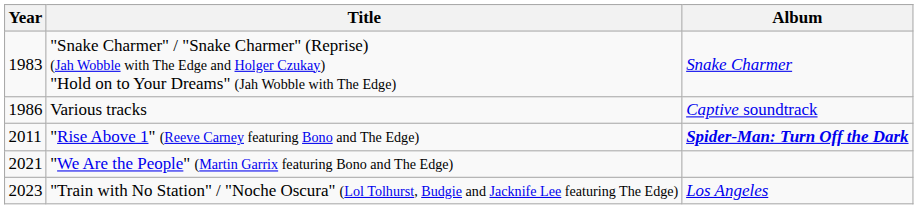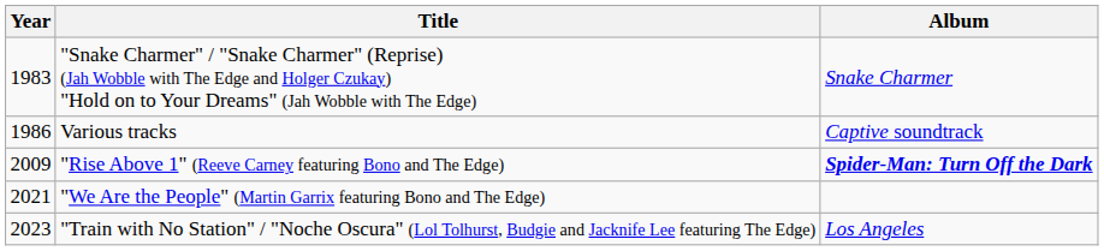 <table class="wikitable">
 <tr>
 <th>Year</th>
 <th>Title</th>
 <th>Album</th>
 </tr>
 <tr>
 <td>1983</td>
 <td>"Snake Charmer" / "Snake Charmer" (Reprise) <small><br>(<a href='#'>Jah Wobble</a> with The Edge and <a href='#'>Holger Czukay</a>)</small><br>"Hold on to Your Dreams" <small>(Jah Wobble with The Edge)</small></td>
 <td><em><a href='#'>Snake Charmer</a></em></td>
 </tr>
 <tr>
 <td>1986</td>
 <td>Various tracks</td>
 <td><a href='#'><em>Captive</em> soundtrack</a></td>
 </tr>
 <tr>
-<td>2011</td>
+<td>2009</td>
 <td>"<a href='#'>Rise Above 1</a>" <small>(<a href='#'>Reeve Carney</a> featuring <a href='#'>Bono</a> and The Edge)</small></td>
 <td><strong><em><a href='#'>Spider-Man: Turn Off the Dark</a></em></strong></td>
 </tr>
 <tr>
 <td>2021</td>
 <td>"<a href='#'>We Are the People</a>" <small>(<a href='#'>Martin Garrix</a> featuring Bono and The Edge)</small></td>
 <td></td>
 </tr>
 <tr>
 <td>2023</td>
 <td>"Train with No Station" / "Noche Oscura" <small>(<a href='#'>Lol Tolhurst</a>, <a href='#'>Budgie</a> and <a href='#'>Jacknife Lee</a> featuring The Edge)</small></td>
 <td><em><a href='#'>Los Angeles</a></em></td>
 </tr>
 </table>
